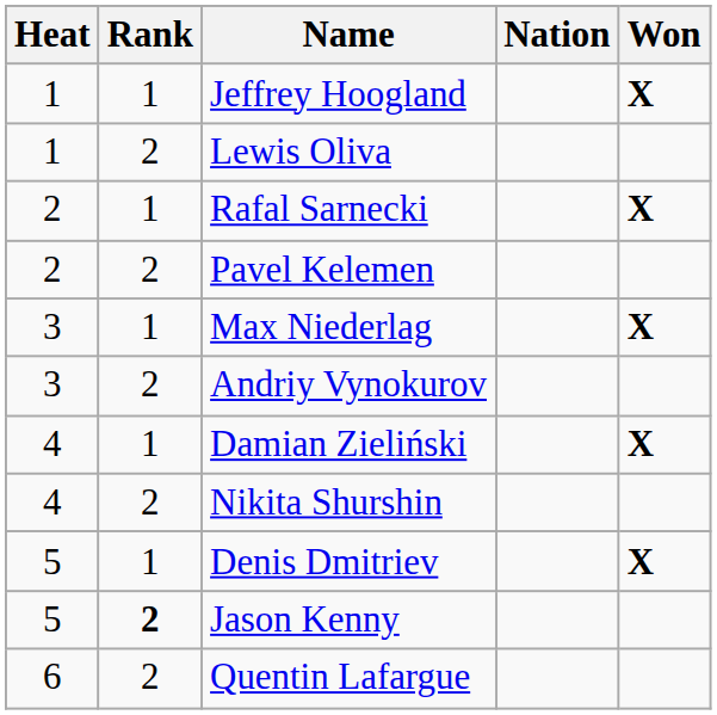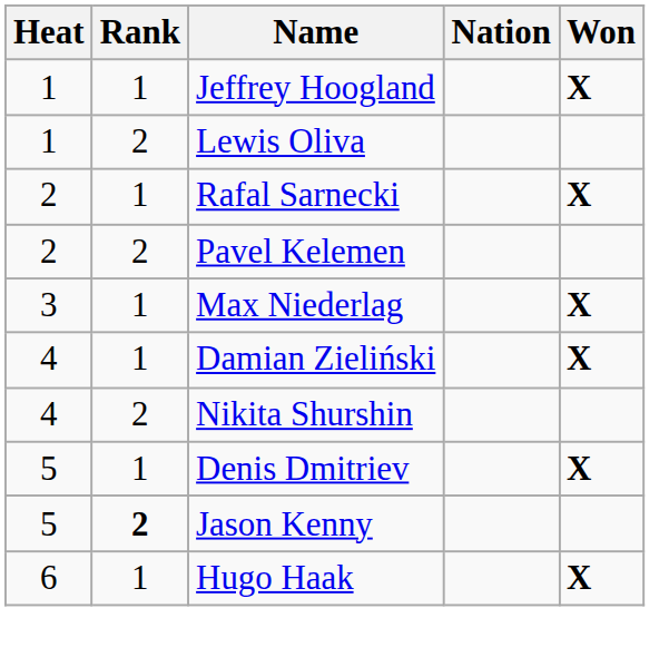 <table class=wikitable sortable style=text-align:center>
 <tr>
 <th>Heat</th>
 <th>Rank</th>
 <th>Name</th>
 <th>Nation</th>
 <th>Won</th>
 </tr>
 <tr style=background: #ccffcc;>
 <td>1</td>
 <td>1</td>
 <td align=left><a href='#'>Jeffrey Hoogland</a></td>
 <td align=left></td>
 <td align=left><strong>X</strong></td>
 </tr>
 <tr>
 <td>1</td>
 <td>2</td>
 <td align=left><a href='#'>Lewis Oliva</a></td>
 <td align=left></td>
 <td></td>
 </tr>
 <tr style=background: #ccffcc;>
 <td>2</td>
 <td>1</td>
 <td align=left><a href='#'>Rafal Sarnecki</a></td>
 <td align=left></td>
 <td align=left><strong>X</strong></td>
 </tr>
 <tr>
 <td>2</td>
 <td>2</td>
 <td align=left><a href='#'>Pavel Kelemen</a></td>
 <td align=left></td>
 <td></td>
 </tr>
 <tr style=background: #ccffcc;>
 <td>3</td>
 <td>1</td>
 <td align=left><a href='#'>Max Niederlag</a></td>
 <td align=left></td>
 <td align=left><strong>X</strong></td>
 </tr>
-<tr>
-<td>3</td>
-<td>2</td>
-<td align=left><a href='#'>Andriy Vynokurov</a></td>
-<td align=left></td>
-<td></td>
-</tr>
 <tr style=background: #ccffcc;>
 <td>4</td>
 <td>1</td>
 <td align=left><a href='#'>Damian Zieliński</a></td>
 <td align=left></td>
 <td align=left><strong>X</strong></td>
 </tr>
 <tr>
 <td>4</td>
 <td>2</td>
 <td align=left><a href='#'>Nikita Shurshin</a></td>
 <td align=left></td>
 <td></td>
 </tr>
 <tr style=background: #ccffcc;>
 <td>5</td>
 <td>1</td>
 <td align=left><a href='#'>Denis Dmitriev</a></td>
 <td align=left></td>
 <td align=left><strong>X</strong></td>
 </tr>
 <tr>
 <td>5</td>
 <td><strong>2</strong></td>
 <td align=left><a href='#'>Jason Kenny</a></td>
 <td align=left></td>
 <td></td>
 </tr>
-<tr>
+<tr style=background: #ccffcc;>
 <td>6</td>
-<td>2</td>
-<td align=left><a href='#'>Quentin Lafargue</a></td>
+<td>1</td>
+<td align=left><a href='#'>Hugo Haak</a></td>
 <td align=left></td>
-<td></td>
+<td align=left><strong>X</strong></td>
 </tr>
 </table>
